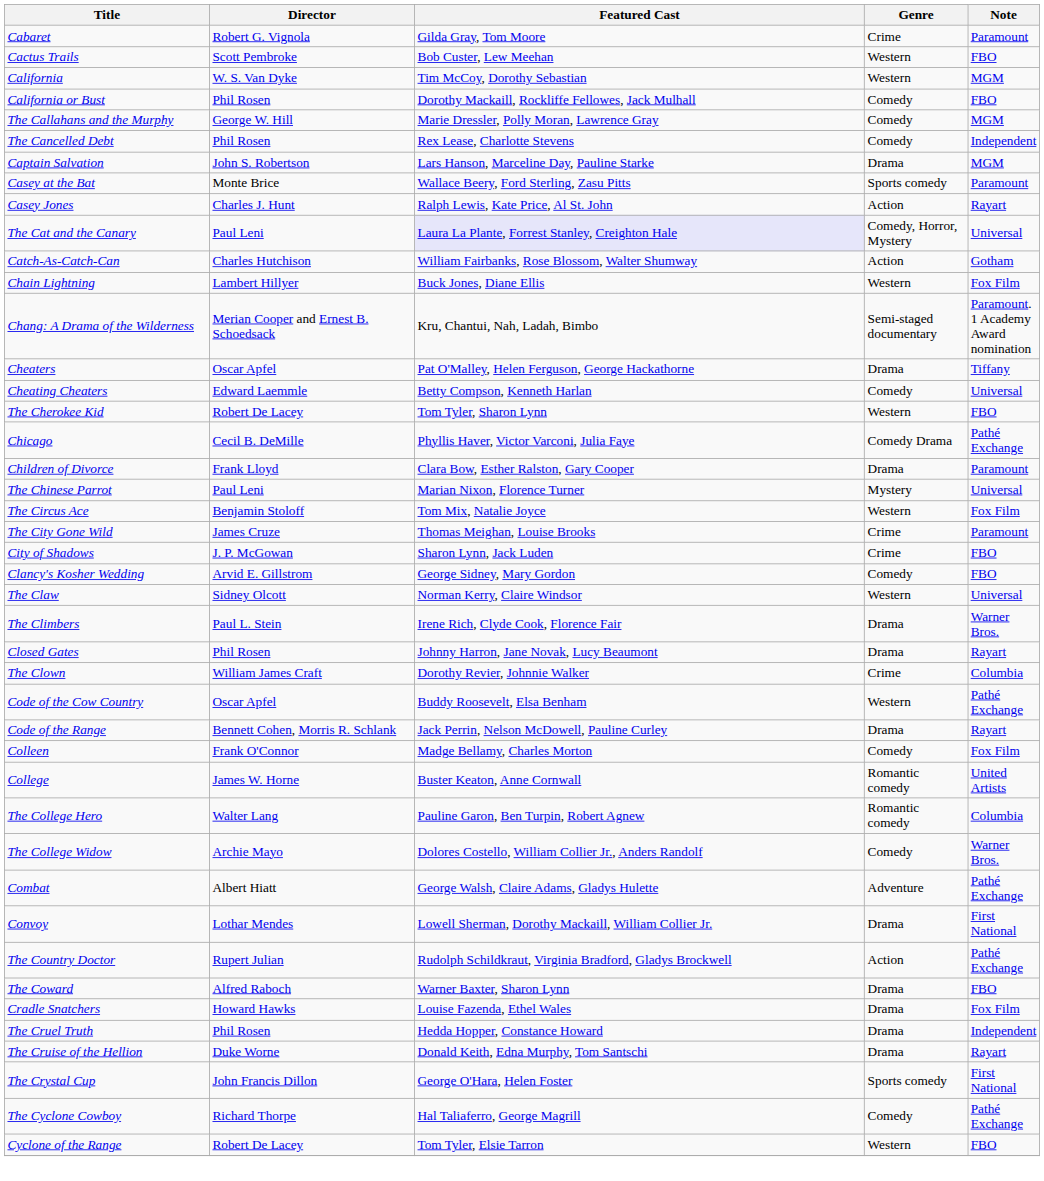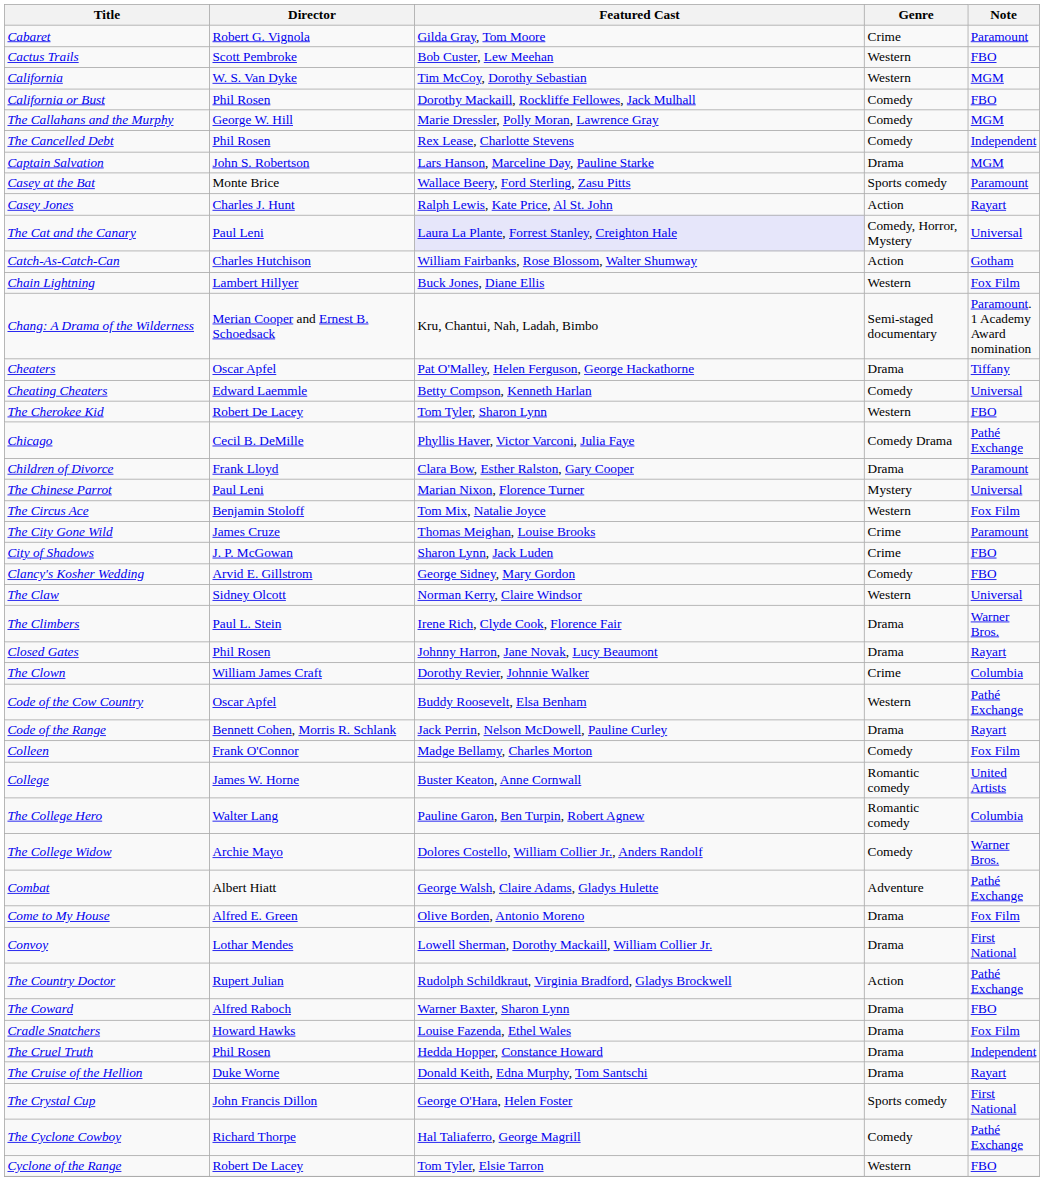 <table class="wikitable">
 <tr>
 <th style="width:20%;">Title</th>
 <th style="width:20%;">Director</th>
 <th style="width:44%;">Featured Cast</th>
 <th style="width:10%;">Genre</th>
 <th style="width:10%;">Note</th>
 </tr>
 <tr>
 <td><em><a href='#'>Cabaret</a></em></td>
 <td><a href='#'>Robert G. Vignola</a></td>
 <td><a href='#'>Gilda Gray</a>, <a href='#'>Tom Moore</a></td>
 <td>Crime</td>
 <td><a href='#'>Paramount</a></td>
 </tr>
 <tr>
 <td><em><a href='#'>Cactus Trails</a></em></td>
 <td><a href='#'>Scott Pembroke</a></td>
 <td><a href='#'>Bob Custer</a>, <a href='#'>Lew Meehan</a></td>
 <td>Western</td>
 <td><a href='#'>FBO</a></td>
 </tr>
 <tr>
 <td><em><a href='#'>California</a></em></td>
 <td><a href='#'>W. S. Van Dyke</a></td>
 <td><a href='#'>Tim McCoy</a>, <a href='#'>Dorothy Sebastian</a></td>
 <td>Western</td>
 <td><a href='#'>MGM</a></td>
 </tr>
 <tr>
 <td><em><a href='#'>California or Bust</a></em></td>
 <td><a href='#'>Phil Rosen</a></td>
 <td><a href='#'>Dorothy Mackaill</a>, <a href='#'>Rockliffe Fellowes</a>, <a href='#'>Jack Mulhall</a></td>
 <td>Comedy</td>
 <td><a href='#'>FBO</a></td>
 </tr>
 <tr>
 <td><em><a href='#'>The Callahans and the Murphy</a></em></td>
 <td><a href='#'>George W. Hill</a></td>
 <td><a href='#'>Marie Dressler</a>, <a href='#'>Polly Moran</a>, <a href='#'>Lawrence Gray</a></td>
 <td>Comedy</td>
 <td><a href='#'>MGM</a></td>
 </tr>
 <tr>
 <td><em><a href='#'>The Cancelled Debt</a></em></td>
 <td><a href='#'>Phil Rosen</a></td>
 <td><a href='#'>Rex Lease</a>, <a href='#'>Charlotte Stevens</a></td>
 <td>Comedy</td>
 <td><a href='#'>Independent</a></td>
 </tr>
 <tr>
 <td><em><a href='#'>Captain Salvation</a></em></td>
 <td><a href='#'>John S. Robertson</a></td>
 <td><a href='#'>Lars Hanson</a>, <a href='#'>Marceline Day</a>, <a href='#'>Pauline Starke</a></td>
 <td>Drama</td>
 <td><a href='#'>MGM</a></td>
 </tr>
 <tr>
 <td><em><a href='#'>Casey at the Bat</a></em></td>
 <td>Monte Brice</td>
 <td><a href='#'>Wallace Beery</a>, <a href='#'>Ford Sterling</a>, <a href='#'>Zasu Pitts</a></td>
 <td>Sports comedy</td>
 <td><a href='#'>Paramount</a></td>
 </tr>
 <tr>
 <td><em><a href='#'>Casey Jones</a></em></td>
 <td><a href='#'>Charles J. Hunt</a></td>
 <td><a href='#'>Ralph Lewis</a>, <a href='#'>Kate Price</a>, <a href='#'>Al St. John</a></td>
 <td>Action</td>
 <td><a href='#'>Rayart</a></td>
 </tr>
 <tr>
 <td><em><a href='#'>The Cat and the Canary</a></em></td>
 <td><a href='#'>Paul Leni</a></td>
 <td style="background: lavender;"><a href='#'>Laura La Plante</a>, <a href='#'>Forrest Stanley</a>, <a href='#'>Creighton Hale</a></td>
 <td>Comedy, Horror, Mystery</td>
 <td><a href='#'>Universal</a></td>
 </tr>
 <tr>
 <td><em><a href='#'>Catch-As-Catch-Can</a></em></td>
 <td><a href='#'>Charles Hutchison</a></td>
 <td><a href='#'>William Fairbanks</a>, <a href='#'>Rose Blossom</a>, <a href='#'>Walter Shumway</a></td>
 <td>Action</td>
 <td><a href='#'>Gotham</a></td>
 </tr>
 <tr>
 <td><em><a href='#'>Chain Lightning</a></em></td>
 <td><a href='#'>Lambert Hillyer</a></td>
 <td><a href='#'>Buck Jones</a>, <a href='#'>Diane Ellis</a></td>
 <td>Western</td>
 <td><a href='#'>Fox Film</a></td>
 </tr>
 <tr>
 <td><em><a href='#'>Chang: A Drama of the Wilderness</a></em></td>
 <td><a href='#'>Merian Cooper</a> and <a href='#'>Ernest B. Schoedsack</a></td>
 <td>Kru, Chantui, Nah, Ladah, Bimbo</td>
 <td>Semi-staged documentary</td>
 <td><a href='#'>Paramount</a>. 1 Academy Award nomination</td>
 </tr>
 <tr>
 <td><em><a href='#'>Cheaters</a></em></td>
 <td><a href='#'>Oscar Apfel</a></td>
 <td><a href='#'>Pat O'Malley</a>, <a href='#'>Helen Ferguson</a>, <a href='#'>George Hackathorne</a></td>
 <td>Drama</td>
 <td><a href='#'>Tiffany</a></td>
 </tr>
 <tr>
 <td><em><a href='#'>Cheating Cheaters</a></em></td>
 <td><a href='#'>Edward Laemmle</a></td>
 <td><a href='#'>Betty Compson</a>, <a href='#'>Kenneth Harlan</a></td>
 <td>Comedy</td>
 <td><a href='#'>Universal</a></td>
 </tr>
 <tr>
 <td><em><a href='#'>The Cherokee Kid</a></em></td>
 <td><a href='#'>Robert De Lacey</a></td>
 <td><a href='#'>Tom Tyler</a>, <a href='#'>Sharon Lynn</a></td>
 <td>Western</td>
 <td><a href='#'>FBO</a></td>
 </tr>
 <tr>
 <td><em><a href='#'>Chicago</a></em></td>
 <td><a href='#'>Cecil B. DeMille</a></td>
 <td><a href='#'>Phyllis Haver</a>, <a href='#'>Victor Varconi</a>, <a href='#'>Julia Faye</a></td>
 <td>Comedy Drama</td>
 <td><a href='#'>Pathé Exchange</a></td>
 </tr>
 <tr>
 <td><em><a href='#'>Children of Divorce</a></em></td>
 <td><a href='#'>Frank Lloyd</a></td>
 <td><a href='#'>Clara Bow</a>, <a href='#'>Esther Ralston</a>, <a href='#'>Gary Cooper</a></td>
 <td>Drama</td>
 <td><a href='#'>Paramount</a></td>
 </tr>
 <tr>
 <td><em><a href='#'>The Chinese Parrot</a></em></td>
 <td><a href='#'>Paul Leni</a></td>
 <td><a href='#'>Marian Nixon</a>, <a href='#'>Florence Turner</a></td>
 <td>Mystery</td>
 <td><a href='#'>Universal</a></td>
 </tr>
 <tr>
 <td><em><a href='#'>The Circus Ace</a></em></td>
 <td><a href='#'>Benjamin Stoloff</a></td>
 <td><a href='#'>Tom Mix</a>, <a href='#'>Natalie Joyce</a></td>
 <td>Western</td>
 <td><a href='#'>Fox Film</a></td>
 </tr>
 <tr>
 <td><em><a href='#'>The City Gone Wild</a></em></td>
 <td><a href='#'>James Cruze</a></td>
 <td><a href='#'>Thomas Meighan</a>, <a href='#'>Louise Brooks</a></td>
 <td>Crime</td>
 <td><a href='#'>Paramount</a></td>
 </tr>
 <tr>
 <td><em><a href='#'>City of Shadows</a></em></td>
 <td><a href='#'>J. P. McGowan</a></td>
 <td><a href='#'>Sharon Lynn</a>, <a href='#'>Jack Luden</a></td>
 <td>Crime</td>
 <td><a href='#'>FBO</a></td>
 </tr>
 <tr>
 <td><em><a href='#'>Clancy's Kosher Wedding</a></em></td>
 <td><a href='#'>Arvid E. Gillstrom</a></td>
 <td><a href='#'>George Sidney</a>, <a href='#'>Mary Gordon</a></td>
 <td>Comedy</td>
 <td><a href='#'>FBO</a></td>
 </tr>
 <tr>
 <td><em><a href='#'>The Claw</a></em></td>
 <td><a href='#'>Sidney Olcott</a></td>
 <td><a href='#'>Norman Kerry</a>, <a href='#'>Claire Windsor</a></td>
 <td>Western</td>
 <td><a href='#'>Universal</a></td>
 </tr>
 <tr>
 <td><em><a href='#'>The Climbers</a></em></td>
 <td><a href='#'>Paul L. Stein</a></td>
 <td><a href='#'>Irene Rich</a>, <a href='#'>Clyde Cook</a>, <a href='#'>Florence Fair</a></td>
 <td>Drama</td>
 <td><a href='#'>Warner Bros.</a></td>
 </tr>
 <tr>
 <td><em><a href='#'>Closed Gates</a></em></td>
 <td><a href='#'>Phil Rosen</a></td>
 <td><a href='#'>Johnny Harron</a>, <a href='#'>Jane Novak</a>, <a href='#'>Lucy Beaumont</a></td>
 <td>Drama</td>
 <td><a href='#'>Rayart</a></td>
 </tr>
 <tr>
 <td><em><a href='#'>The Clown</a></em></td>
 <td><a href='#'>William James Craft</a></td>
 <td><a href='#'>Dorothy Revier</a>, <a href='#'>Johnnie Walker</a></td>
 <td>Crime</td>
 <td><a href='#'>Columbia</a></td>
 </tr>
 <tr>
 <td><em><a href='#'>Code of the Cow Country</a></em></td>
 <td><a href='#'>Oscar Apfel</a></td>
 <td><a href='#'>Buddy Roosevelt</a>, <a href='#'>Elsa Benham</a></td>
 <td>Western</td>
 <td><a href='#'>Pathé Exchange</a></td>
 </tr>
 <tr>
 <td><em><a href='#'>Code of the Range</a></em></td>
 <td><a href='#'>Bennett Cohen</a>, <a href='#'>Morris R. Schlank</a></td>
 <td><a href='#'>Jack Perrin</a>, <a href='#'>Nelson McDowell</a>, <a href='#'>Pauline Curley</a></td>
 <td>Drama</td>
 <td><a href='#'>Rayart</a></td>
 </tr>
 <tr>
 <td><em><a href='#'>Colleen</a></em></td>
 <td><a href='#'>Frank O'Connor</a></td>
 <td><a href='#'>Madge Bellamy</a>, <a href='#'>Charles Morton</a></td>
 <td>Comedy</td>
 <td><a href='#'>Fox Film</a></td>
 </tr>
 <tr>
 <td><em><a href='#'>College</a></em></td>
 <td><a href='#'>James W. Horne</a></td>
 <td><a href='#'>Buster Keaton</a>, <a href='#'>Anne Cornwall</a></td>
 <td>Romantic comedy</td>
 <td><a href='#'>United Artists</a></td>
 </tr>
 <tr>
 <td><em><a href='#'>The College Hero</a></em></td>
 <td><a href='#'>Walter Lang</a></td>
 <td><a href='#'>Pauline Garon</a>, <a href='#'>Ben Turpin</a>, <a href='#'>Robert Agnew</a></td>
 <td>Romantic comedy</td>
 <td><a href='#'>Columbia</a></td>
 </tr>
 <tr>
 <td><em><a href='#'>The College Widow</a></em></td>
 <td><a href='#'>Archie Mayo</a></td>
 <td><a href='#'>Dolores Costello</a>, <a href='#'>William Collier Jr.</a>, <a href='#'>Anders Randolf</a></td>
 <td>Comedy</td>
 <td><a href='#'>Warner Bros.</a></td>
 </tr>
 <tr>
 <td><em><a href='#'>Combat</a></em></td>
 <td>Albert Hiatt</td>
 <td><a href='#'>George Walsh</a>, <a href='#'>Claire Adams</a>, <a href='#'>Gladys Hulette</a></td>
 <td>Adventure</td>
 <td><a href='#'>Pathé Exchange</a></td>
 </tr>
 <tr>
+<td><em><a href='#'>Come to My House</a></em></td>
+<td><a href='#'>Alfred E. Green</a></td>
+<td><a href='#'>Olive Borden</a>, <a href='#'>Antonio Moreno</a></td>
+<td>Drama</td>
+<td><a href='#'>Fox Film</a></td>
+</tr>
+<tr>
 <td><em><a href='#'>Convoy</a></em></td>
 <td><a href='#'>Lothar Mendes</a></td>
 <td><a href='#'>Lowell Sherman</a>, <a href='#'>Dorothy Mackaill</a>, <a href='#'>William Collier Jr.</a></td>
 <td>Drama</td>
 <td><a href='#'>First National</a></td>
 </tr>
 <tr>
 <td><em><a href='#'>The Country Doctor</a></em></td>
 <td><a href='#'>Rupert Julian</a></td>
 <td><a href='#'>Rudolph Schildkraut</a>, <a href='#'>Virginia Bradford</a>, <a href='#'>Gladys Brockwell</a></td>
 <td>Action</td>
 <td><a href='#'>Pathé Exchange</a></td>
 </tr>
 <tr>
 <td><em><a href='#'>The Coward</a></em></td>
 <td><a href='#'>Alfred Raboch</a></td>
 <td><a href='#'>Warner Baxter</a>, <a href='#'>Sharon Lynn</a></td>
 <td>Drama</td>
 <td><a href='#'>FBO</a></td>
 </tr>
 <tr>
 <td><em><a href='#'>Cradle Snatchers</a></em></td>
 <td><a href='#'>Howard Hawks</a></td>
 <td><a href='#'>Louise Fazenda</a>, <a href='#'>Ethel Wales</a></td>
 <td>Drama</td>
 <td><a href='#'>Fox Film</a></td>
 </tr>
 <tr>
 <td><em><a href='#'>The Cruel Truth</a></em></td>
 <td><a href='#'>Phil Rosen</a></td>
 <td><a href='#'>Hedda Hopper</a>, <a href='#'>Constance Howard</a></td>
 <td>Drama</td>
 <td><a href='#'>Independent</a></td>
 </tr>
 <tr>
 <td><em><a href='#'>The Cruise of the Hellion</a></em></td>
 <td><a href='#'>Duke Worne</a></td>
 <td><a href='#'>Donald Keith</a>, <a href='#'>Edna Murphy</a>, <a href='#'>Tom Santschi</a></td>
 <td>Drama</td>
 <td><a href='#'>Rayart</a></td>
 </tr>
 <tr>
 <td><em><a href='#'>The Crystal Cup</a></em></td>
 <td><a href='#'>John Francis Dillon</a></td>
 <td><a href='#'>George O'Hara</a>, <a href='#'>Helen Foster</a></td>
 <td>Sports comedy</td>
 <td><a href='#'>First National</a></td>
 </tr>
 <tr>
 <td><em><a href='#'>The Cyclone Cowboy</a></em></td>
 <td><a href='#'>Richard Thorpe</a></td>
 <td><a href='#'>Hal Taliaferro</a>, <a href='#'>George Magrill</a></td>
 <td>Comedy</td>
 <td><a href='#'>Pathé Exchange</a></td>
 </tr>
 <tr>
 <td><em><a href='#'>Cyclone of the Range</a></em></td>
 <td><a href='#'>Robert De Lacey</a></td>
 <td><a href='#'>Tom Tyler</a>, <a href='#'>Elsie Tarron</a></td>
 <td>Western</td>
 <td><a href='#'>FBO</a></td>
 </tr>
 <tr>
 </tr>
 </table>
